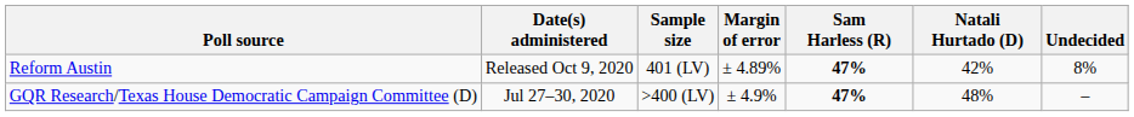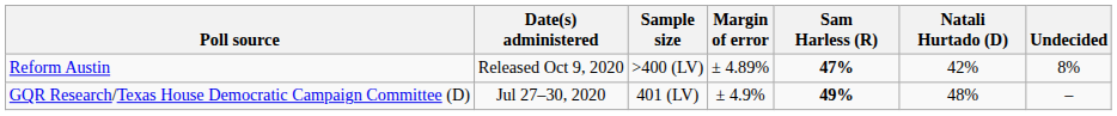 <table class="wikitable" style="font-size:90%;text-align:center;">
 <tr valign=bottom>
 <th>Poll source</th>
 <th>Date(s)<br>administered</th>
 <th>Sample<br>size</th>
 <th>Margin<br>of error</th>
 <th style="width:100px;">Sam<br>Harless (R)</th>
 <th style="width:100px;">Natali<br>Hurtado (D)</th>
 <th>Undecided</th>
 </tr>
 <tr>
 <td style="text-align:left;"><a href='#'>Reform Austin</a></td>
 <td>Released Oct 9, 2020</td>
-<td>401 (LV)</td>
+<td>>400 (LV)</td>
 <td>± 4.89%</td>
 <td><strong>47%</strong></td>
 <td>42%</td>
 <td>8%</td>
 </tr>
 <tr>
 <td style="text-align:left;"><a href='#'>GQR Research</a>/<a href='#'>Texas House Democratic Campaign Committee</a> (D)</td>
 <td>Jul 27–30, 2020</td>
-<td>>400 (LV)</td>
+<td>401 (LV)</td>
 <td>± 4.9%</td>
-<td><strong>47%</strong></td>
+<td><strong>49%</strong></td>
 <td>48%</td>
 <td>–</td>
 </tr>
 </table>
